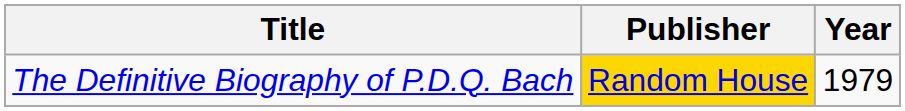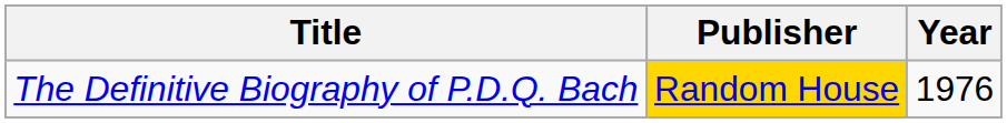 <table class="wikitable">
 <tr>
 <th>Title</th>
 <th>Publisher</th>
 <th>Year</th>
 </tr>
 <tr>
 <td><em><a href='#'>The Definitive Biography of P.D.Q. Bach</a></em></td>
 <td style="background: gold;"><a href='#'>Random House</a></td>
-<td>1979</td>
+<td>1976</td>
 </tr>
 </table>
